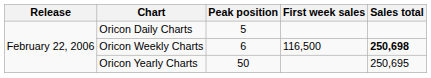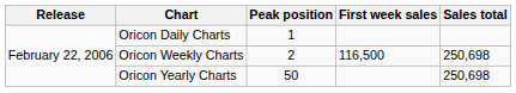 <table class="wikitable">
 <tr>
 <th>Release</th>
 <th>Chart</th>
 <th>Peak position</th>
 <th>First week sales</th>
 <th>Sales total</th>
 </tr>
 <tr>
 <td rowspan="3">February 22, 2006</td>
 <td>Oricon Daily Charts</td>
-<td align="center">5</td>
+<td align="center">1</td>
 <td></td>
 <td></td>
 </tr>
 <tr>
 <td>Oricon Weekly Charts</td>
-<td align="center">6</td>
+<td align="center">2</td>
 <td>116,500</td>
-<td><strong>250,698</strong></td>
+<td>250,698</td>
 </tr>
 <tr>
 <td>Oricon Yearly Charts</td>
 <td align="center">50</td>
 <td></td>
-<td>250,695</td>
+<td>250,698</td>
 </tr>
 </table>
